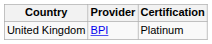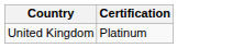 <table class="wikitable" border="1">
 <tr>
 <th>Country</th>
-<th>Provider</th>
 <th>Certification</th>
 </tr>
 <tr>
 <td>United Kingdom</td>
-<td><a href='#'>BPI</a></td>
 <td>Platinum</td>
 </tr>
 </table>
